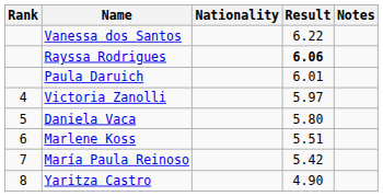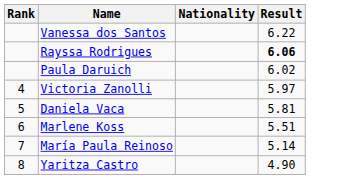 <table class="wikitable sortable" style="text-align:center">
 <tr>
 <th>Rank</th>
 <th>Name</th>
 <th>Nationality</th>
 <th>Result</th>
-<th>Notes</th>
 </tr>
 <tr>
 <td></td>
 <td align=left><a href='#'>Vanessa dos Santos</a></td>
 <td align=left></td>
 <td>6.22</td>
-<td></td>
 </tr>
 <tr>
 <td></td>
 <td align=left><a href='#'>Rayssa Rodrigues</a></td>
 <td align=left></td>
 <td><strong>6.06</strong></td>
-<td></td>
 </tr>
 <tr>
 <td></td>
 <td align=left><a href='#'>Paula Daruich</a></td>
 <td align=left></td>
-<td>6.01</td>
-<td></td>
+<td>6.02</td>
 </tr>
 <tr>
 <td>4</td>
 <td align=left><a href='#'>Victoria Zanolli</a></td>
 <td align=left></td>
 <td>5.97</td>
-<td></td>
 </tr>
 <tr>
 <td>5</td>
 <td align=left><a href='#'>Daniela Vaca</a></td>
 <td align=left></td>
-<td>5.80</td>
-<td></td>
+<td>5.81</td>
 </tr>
 <tr>
 <td>6</td>
 <td align=left><a href='#'>Marlene Koss</a></td>
 <td align=left></td>
 <td>5.51</td>
-<td></td>
 </tr>
 <tr>
 <td>7</td>
 <td align=left><a href='#'>María Paula Reinoso</a></td>
 <td align=left></td>
-<td>5.42</td>
-<td></td>
+<td>5.14</td>
 </tr>
 <tr>
 <td>8</td>
 <td align=left><a href='#'>Yaritza Castro</a></td>
 <td align=left></td>
 <td>4.90</td>
-<td></td>
 </tr>
 </table>
